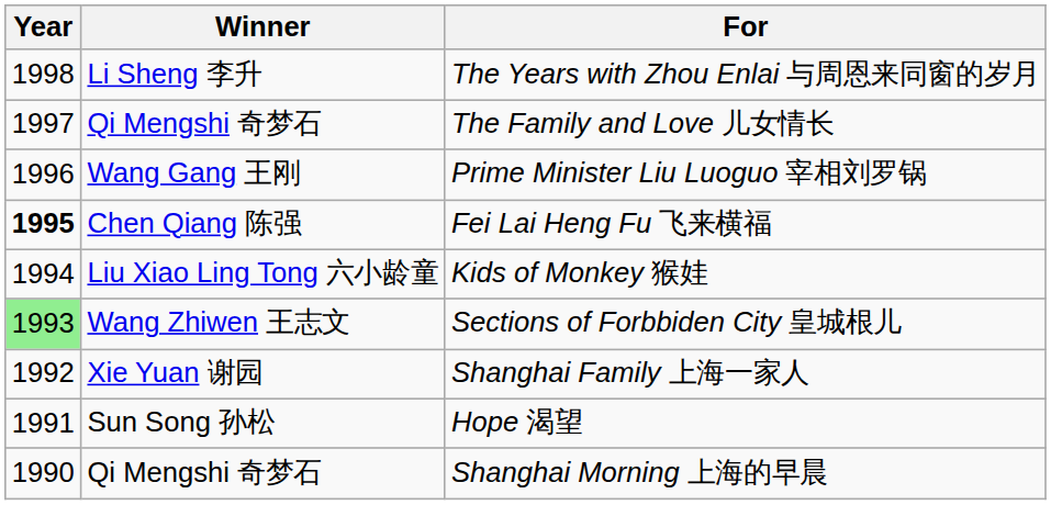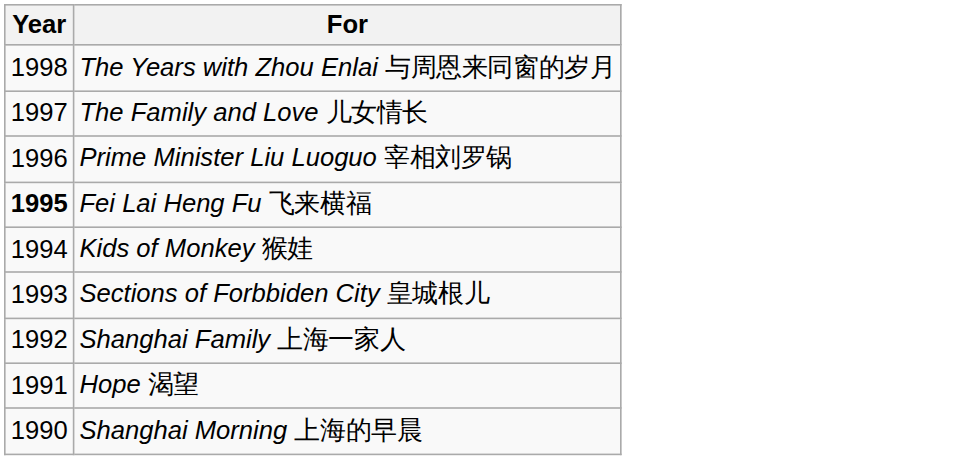 <table class="wikitable">
 <tr>
 <th>Year</th>
-<th>Winner</th>
 <th>For</th>
 </tr>
 <tr>
 <td>1998</td>
-<td><a href='#'>Li Sheng</a> 李升</td>
 <td><em>The Years with Zhou Enlai</em> 与周恩来同窗的岁月</td>
 </tr>
 <tr>
 <td>1997</td>
-<td><a href='#'>Qi Mengshi</a> 奇梦石</td>
 <td><em>The Family and Love</em> 儿女情长</td>
 </tr>
 <tr>
 <td>1996</td>
-<td><a href='#'>Wang Gang</a> 王刚</td>
 <td><em>Prime Minister Liu Luoguo</em> 宰相刘罗锅</td>
 </tr>
 <tr>
 <td><strong>1995</strong></td>
-<td><a href='#'>Chen Qiang</a> 陈强</td>
 <td><em>Fei Lai Heng Fu</em> 飞来横福</td>
 </tr>
 <tr>
 <td>1994</td>
-<td><a href='#'>Liu Xiao Ling Tong</a> 六小龄童</td>
 <td><em>Kids of Monkey</em> 猴娃</td>
 </tr>
 <tr>
-<td style="background: lightgreen;">1993</td>
-<td><a href='#'>Wang Zhiwen</a> 王志文</td>
+<td>1993</td>
 <td><em>Sections of Forbbiden City</em> 皇城根儿</td>
 </tr>
 <tr>
 <td>1992</td>
-<td><a href='#'>Xie Yuan</a> 谢园</td>
 <td><em>Shanghai Family</em> 上海一家人</td>
 </tr>
 <tr>
 <td>1991</td>
-<td>Sun Song 孙松</td>
 <td><em>Hope</em> 渴望</td>
 </tr>
 <tr>
 <td>1990</td>
-<td>Qi Mengshi 奇梦石</td>
 <td><em>Shanghai Morning</em> 上海的早晨</td>
 </tr>
 </table>
